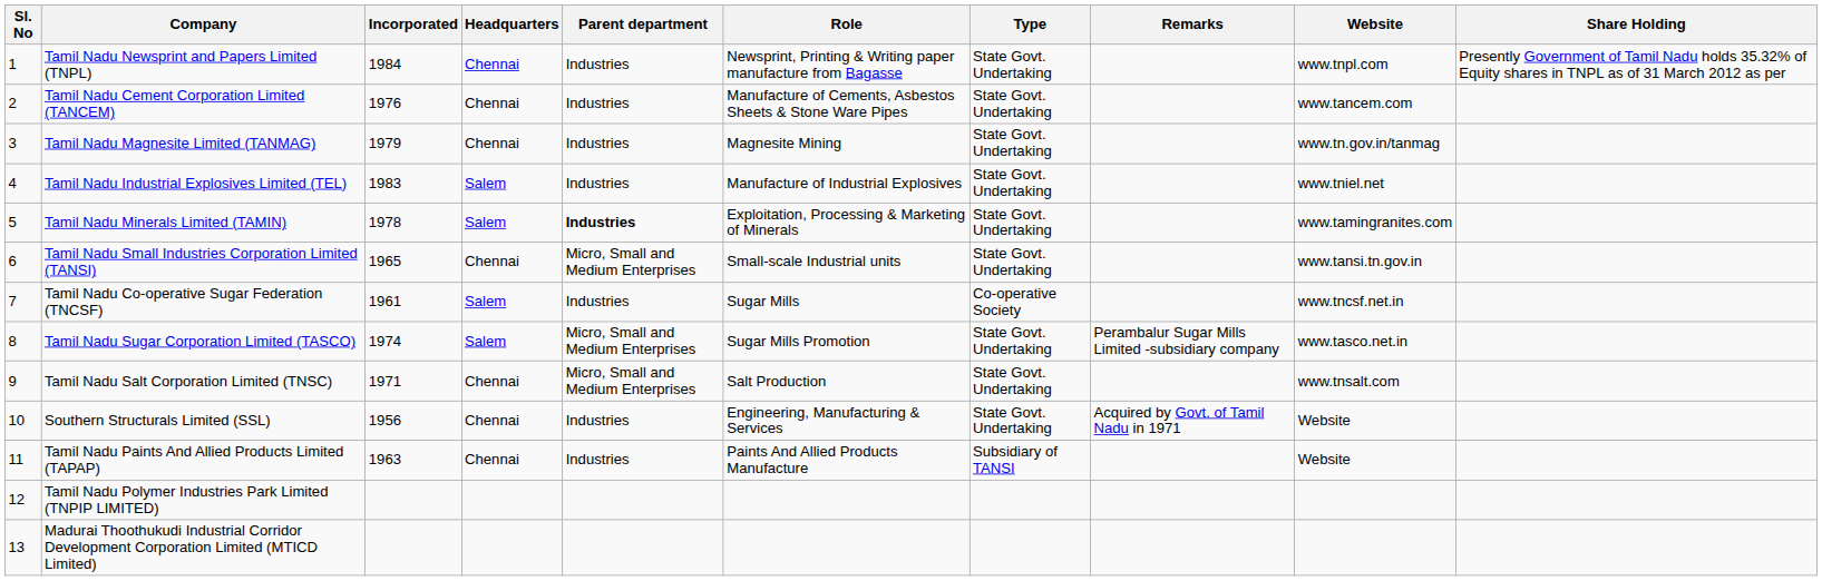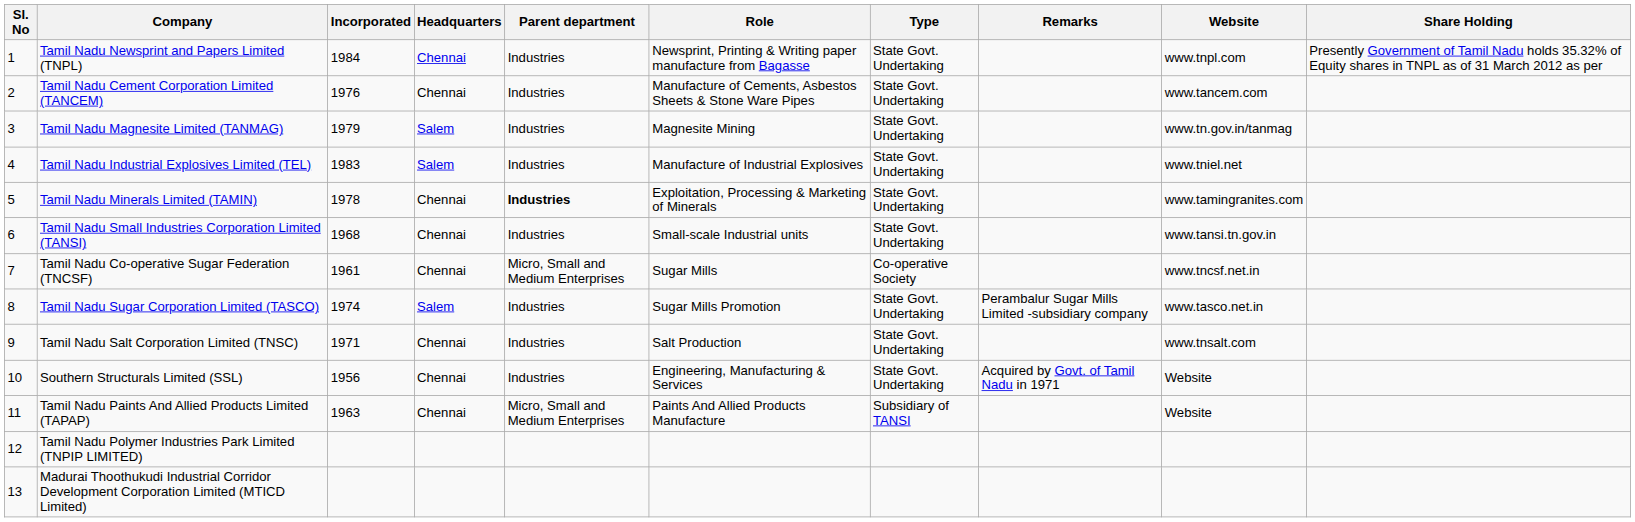 <table class="sortable wikitable" style="margin: 1em auto 1em auto;">
 <tr>
 <th>Sl. No</th>
 <th>Company</th>
 <th>Incorporated</th>
 <th>Headquarters</th>
 <th>Parent department</th>
 <th>Role</th>
 <th>Type</th>
 <th>Remarks</th>
 <th>Website</th>
 <th>Share Holding</th>
 </tr>
 <tr>
 <td>1</td>
 <td><a href='#'>Tamil Nadu Newsprint and Papers Limited</a> (TNPL)</td>
 <td>1984</td>
 <td><a href='#'>Chennai</a></td>
 <td>Industries</td>
 <td>Newsprint, Printing & Writing paper manufacture from <a href='#'>Bagasse</a></td>
 <td>State Govt. Undertaking</td>
 <td></td>
 <td>www.tnpl.com</td>
 <td>Presently <a href='#'>Government of Tamil Nadu</a> holds 35.32% of Equity shares in TNPL as of 31 March 2012 as per </td>
 </tr>
 <tr>
 <td>2</td>
 <td><a href='#'>Tamil Nadu Cement Corporation Limited (TANCEM)</a></td>
 <td>1976</td>
 <td>Chennai</td>
 <td>Industries</td>
 <td>Manufacture of Cements, Asbestos Sheets & Stone Ware Pipes</td>
 <td>State Govt. Undertaking</td>
 <td></td>
 <td>www.tancem.com</td>
 <td></td>
 </tr>
 <tr>
 <td>3</td>
 <td><a href='#'>Tamil Nadu Magnesite Limited (TANMAG)</a></td>
 <td>1979</td>
-<td>Chennai</td>
+<td><a href='#'>Salem</a></td>
 <td>Industries</td>
 <td>Magnesite Mining</td>
 <td>State Govt. Undertaking</td>
 <td></td>
 <td>www.tn.gov.in/tanmag</td>
 <td></td>
 </tr>
 <tr>
 <td>4</td>
 <td><a href='#'>Tamil Nadu Industrial Explosives Limited (TEL)</a></td>
 <td>1983</td>
 <td><a href='#'>Salem</a></td>
 <td>Industries</td>
 <td>Manufacture of Industrial Explosives</td>
 <td>State Govt. Undertaking</td>
 <td></td>
 <td>www.tniel.net</td>
 <td></td>
 </tr>
 <tr>
 <td>5</td>
 <td><a href='#'>Tamil Nadu Minerals Limited (TAMIN)</a></td>
 <td>1978</td>
-<td><a href='#'>Salem</a></td>
+<td>Chennai</td>
 <td><strong>Industries</strong></td>
 <td>Exploitation, Processing & Marketing of Minerals</td>
 <td>State Govt. Undertaking</td>
 <td></td>
 <td>www.tamingranites.com</td>
 <td></td>
 </tr>
 <tr>
 <td>6</td>
 <td><a href='#'>Tamil Nadu Small Industries Corporation Limited (TANSI)</a></td>
-<td>1965</td>
+<td>1968</td>
 <td>Chennai</td>
-<td>Micro, Small and Medium Enterprises</td>
+<td>Industries</td>
 <td>Small-scale Industrial units</td>
 <td>State Govt. Undertaking</td>
 <td></td>
 <td>www.tansi.tn.gov.in</td>
 <td></td>
 </tr>
 <tr>
 <td>7</td>
 <td>Tamil Nadu Co-operative Sugar Federation (TNCSF)</td>
 <td>1961</td>
-<td><a href='#'>Salem</a></td>
-<td>Industries</td>
+<td>Chennai</td>
+<td>Micro, Small and Medium Enterprises</td>
 <td>Sugar Mills</td>
 <td>Co-operative Society</td>
 <td></td>
 <td>www.tncsf.net.in</td>
 <td></td>
 </tr>
 <tr>
 <td>8</td>
 <td><a href='#'>Tamil Nadu Sugar Corporation Limited (TASCO)</a></td>
 <td>1974</td>
 <td><a href='#'>Salem</a></td>
-<td>Micro, Small and Medium Enterprises</td>
+<td>Industries</td>
 <td>Sugar Mills Promotion</td>
 <td>State Govt. Undertaking</td>
 <td>Perambalur Sugar Mills Limited -subsidiary company</td>
 <td>www.tasco.net.in</td>
 <td></td>
 </tr>
 <tr>
 <td>9</td>
 <td>Tamil Nadu Salt Corporation Limited (TNSC)</td>
 <td>1971</td>
 <td>Chennai</td>
-<td>Micro, Small and Medium Enterprises</td>
+<td>Industries</td>
 <td>Salt Production</td>
 <td>State Govt. Undertaking</td>
 <td></td>
 <td>www.tnsalt.com</td>
 <td></td>
 </tr>
 <tr>
 <td>10</td>
 <td>Southern Structurals Limited (SSL)</td>
 <td>1956</td>
 <td>Chennai</td>
 <td>Industries</td>
 <td>Engineering, Manufacturing & Services</td>
 <td>State Govt. Undertaking</td>
 <td>Acquired by <a href='#'>Govt. of Tamil Nadu</a> in 1971</td>
 <td>Website</td>
 <td></td>
 </tr>
 <tr>
 <td>11</td>
 <td>Tamil Nadu Paints And Allied Products Limited (TAPAP)</td>
 <td>1963</td>
 <td>Chennai</td>
-<td>Industries</td>
+<td>Micro, Small and Medium Enterprises</td>
 <td>Paints And Allied Products Manufacture</td>
 <td>Subsidiary of <a href='#'>TANSI</a></td>
 <td></td>
 <td>Website</td>
 <td></td>
 </tr>
 <tr>
 <td>12</td>
 <td>Tamil Nadu Polymer Industries Park Limited (TNPIP LIMITED)</td>
 <td></td>
 <td></td>
 <td></td>
 <td></td>
 <td></td>
 <td></td>
 <td></td>
 <td></td>
 </tr>
 <tr>
 <td>13</td>
 <td>Madurai Thoothukudi Industrial Corridor Development Corporation Limited (MTICD Limited)</td>
 <td></td>
 <td></td>
 <td></td>
 <td></td>
 <td></td>
 <td></td>
 <td></td>
 <td></td>
 </tr>
 </table>
